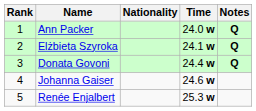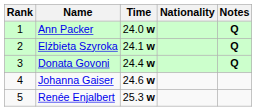 <table class="wikitable sortable" style="text-align:center">
 <tr>
 <th>Rank</th>
 <th>Name</th>
+<th>Time</th>
 <th>Nationality</th>
-<th>Time</th>
 <th>Notes</th>
 </tr>
 <tr bgcolor=ccffcc>
 <td>1</td>
 <td align=left><a href='#'>Ann Packer</a></td>
+<td>24.0 <strong>w</strong></td>
 <td align=left></td>
-<td>24.0 <strong>w</strong></td>
 <td><strong>Q</strong></td>
 </tr>
 <tr bgcolor=ccffcc>
 <td>2</td>
 <td align=left><a href='#'>Elżbieta Szyroka</a></td>
+<td>24.1 <strong>w</strong></td>
 <td align=left></td>
-<td>24.1 <strong>w</strong></td>
 <td><strong>Q</strong></td>
 </tr>
 <tr bgcolor=ccffcc>
 <td>3</td>
 <td align=left><a href='#'>Donata Govoni</a></td>
+<td>24.4 <strong>w</strong></td>
 <td align=left></td>
-<td>24.4 <strong>w</strong></td>
 <td><strong>Q</strong></td>
 </tr>
 <tr>
 <td>4</td>
 <td align=left><a href='#'>Johanna Gaiser</a></td>
+<td>24.6 <strong>w</strong></td>
 <td align=left></td>
-<td>24.6 <strong>w</strong></td>
 <td></td>
 </tr>
 <tr>
 <td>5</td>
 <td align=left><a href='#'>Renée Enjalbert</a></td>
+<td>25.3 <strong>w</strong></td>
 <td align=left></td>
-<td>25.3 <strong>w</strong></td>
 <td></td>
 </tr>
 </table>
